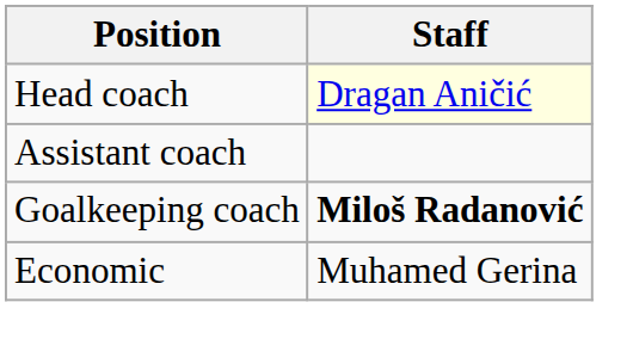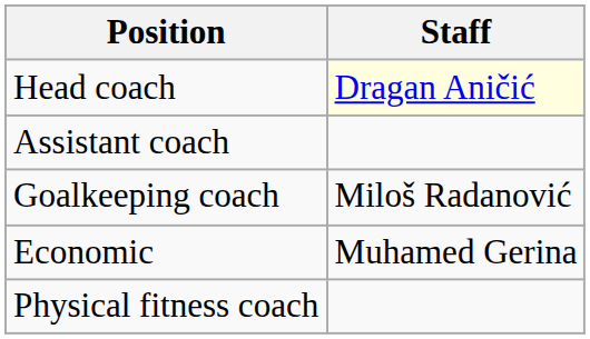 <table class="wikitable">
 <tr>
 <th>Position</th>
 <th>Staff</th>
 </tr>
 <tr>
 <td>Head coach</td>
 <td style="background: lightyellow;"> <a href='#'>Dragan Aničić</a></td>
 </tr>
 <tr>
 <td>Assistant coach</td>
 <td></td>
 </tr>
 <tr>
 <td>Goalkeeping coach</td>
-<td><strong> Miloš Radanović</strong></td>
+<td> Miloš Radanović</td>
 </tr>
 <tr>
 <td>Economic</td>
 <td> Muhamed Gerina</td>
 </tr>
+<tr>
+<td>Physical fitness coach</td>
+<td></td>
+</tr>
 </table>
